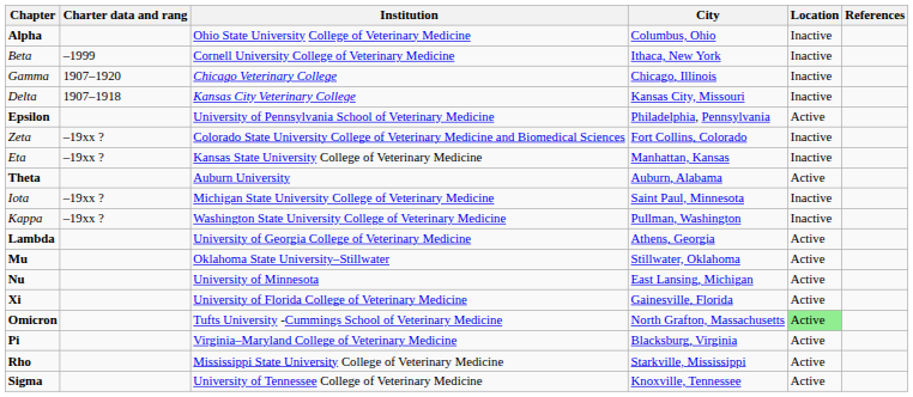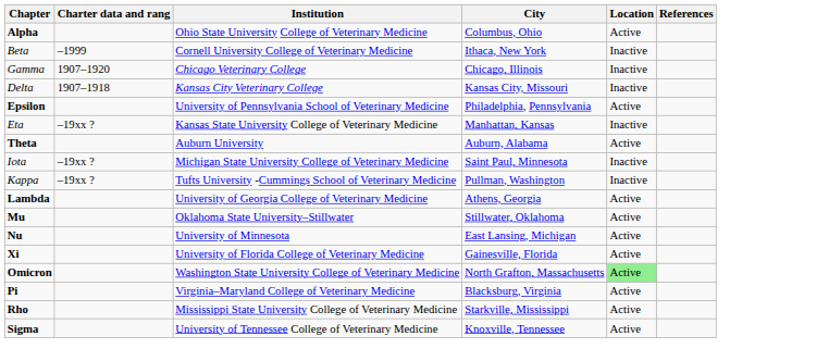 <table class="wikitable sortable">
 <tr>
 <th>Chapter</th>
 <th>Charter data and rang</th>
 <th>Institution</th>
 <th>City</th>
 <th>Location</th>
 <th>References</th>
 </tr>
 <tr>
 <td><strong>Alpha</strong></td>
 <td></td>
 <td><a href='#'>Ohio State University</a> <a href='#'>College of Veterinary Medicine</a></td>
 <td><a href='#'>Columbus, Ohio</a></td>
-<td>Inactive</td>
+<td>Active</td>
 <td></td>
 </tr>
 <tr>
 <td><em>Beta</em></td>
 <td>–1999</td>
 <td><a href='#'>Cornell University College of Veterinary Medicine</a></td>
 <td><a href='#'>Ithaca, New York</a></td>
 <td>Inactive</td>
 <td></td>
 </tr>
 <tr>
 <td><em>Gamma</em></td>
 <td>1907–1920</td>
 <td><em><a href='#'>Chicago Veterinary College</a></em></td>
 <td><a href='#'>Chicago, Illinois</a></td>
 <td>Inactive</td>
 <td></td>
 </tr>
 <tr>
 <td><em>Delta</em></td>
 <td>1907–1918</td>
 <td><em><a href='#'>Kansas City Veterinary College</a></em></td>
 <td><a href='#'>Kansas City, Missouri</a></td>
 <td>Inactive</td>
 <td></td>
 </tr>
 <tr>
 <td><strong>Epsilon</strong></td>
 <td></td>
 <td><a href='#'>University of Pennsylvania School of Veterinary Medicine</a></td>
 <td><a href='#'>Philadelphia</a>, <a href='#'>Pennsylvania</a></td>
 <td>Active</td>
 <td></td>
 </tr>
 <tr>
-<td><em>Zeta</em></td>
-<td>–19xx ?</td>
-<td><a href='#'>Colorado State University College of Veterinary Medicine and Biomedical Sciences</a></td>
-<td><a href='#'>Fort Collins, Colorado</a></td>
-<td>Inactive</td>
-<td></td>
-</tr>
-<tr>
 <td><em>Eta</em></td>
 <td>–19xx ?</td>
 <td><a href='#'>Kansas State University</a> College of Veterinary Medicine</td>
 <td><a href='#'>Manhattan, Kansas</a></td>
 <td>Inactive</td>
 <td></td>
 </tr>
 <tr>
 <td><strong>Theta</strong></td>
 <td></td>
 <td><a href='#'>Auburn University</a></td>
 <td><a href='#'>Auburn, Alabama</a></td>
 <td>Active</td>
 <td></td>
 </tr>
 <tr>
 <td><em>Iota</em></td>
 <td>–19xx ?</td>
 <td><a href='#'>Michigan State University College of Veterinary Medicine</a></td>
 <td><a href='#'>Saint Paul, Minnesota</a></td>
 <td>Inactive</td>
 <td></td>
 </tr>
 <tr>
 <td><em>Kappa</em></td>
 <td>–19xx ?</td>
-<td><a href='#'>Washington State University College of Veterinary Medicine</a></td>
+<td><a href='#'>Tufts University</a> -<a href='#'>Cummings School of Veterinary Medicine</a></td>
 <td><a href='#'>Pullman, Washington</a></td>
 <td>Inactive</td>
 <td></td>
 </tr>
 <tr>
 <td><strong>Lambda</strong></td>
 <td></td>
 <td><a href='#'>University of Georgia College of Veterinary Medicine</a></td>
 <td><a href='#'>Athens, Georgia</a></td>
 <td>Active</td>
 <td></td>
 </tr>
 <tr>
 <td><strong>Mu</strong></td>
 <td></td>
 <td><a href='#'>Oklahoma State University–Stillwater</a></td>
 <td><a href='#'>Stillwater, Oklahoma</a></td>
 <td>Active</td>
 <td></td>
 </tr>
 <tr>
 <td><strong>Nu</strong></td>
 <td></td>
 <td><a href='#'>University of Minnesota</a></td>
 <td><a href='#'>East Lansing, Michigan</a></td>
 <td>Active</td>
 <td></td>
 </tr>
 <tr>
 <td><strong>Xi</strong></td>
 <td></td>
 <td><a href='#'>University of Florida College of Veterinary Medicine</a></td>
 <td><a href='#'>Gainesville, Florida</a></td>
 <td>Active</td>
 <td></td>
 </tr>
 <tr>
 <td><strong>Omicron</strong></td>
 <td></td>
-<td><a href='#'>Tufts University</a> -<a href='#'>Cummings School of Veterinary Medicine</a></td>
+<td><a href='#'>Washington State University College of Veterinary Medicine</a></td>
 <td><a href='#'>North Grafton, Massachusetts</a></td>
 <td style="background: lightgreen;">Active</td>
 <td></td>
 </tr>
 <tr>
 <td><strong>Pi</strong></td>
 <td></td>
 <td><a href='#'>Virginia–Maryland College of Veterinary Medicine</a></td>
 <td><a href='#'>Blacksburg, Virginia</a></td>
 <td>Active</td>
 <td></td>
 </tr>
 <tr>
 <td><strong>Rho</strong></td>
 <td></td>
 <td><a href='#'>Mississippi State University</a> College of Veterinary Medicine</td>
 <td><a href='#'>Starkville, Mississippi</a></td>
 <td>Active</td>
 <td></td>
 </tr>
 <tr>
 <td><strong>Sigma</strong></td>
 <td></td>
 <td><a href='#'>University of Tennessee</a> College of Veterinary Medicine</td>
 <td><a href='#'>Knoxville, Tennessee</a></td>
 <td>Active</td>
 <td></td>
 </tr>
 </table>
